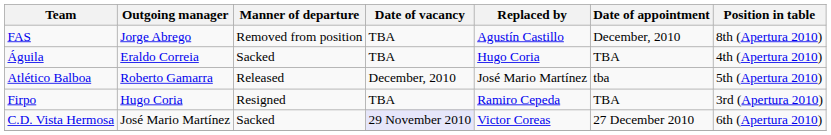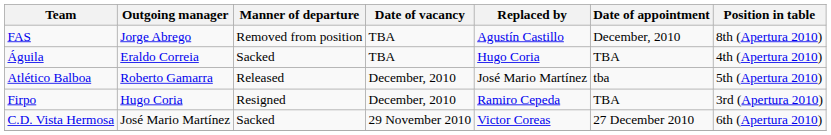 <table class="wikitable">
 <tr>
 <th>Team</th>
 <th>Outgoing manager</th>
 <th>Manner of departure</th>
 <th>Date of vacancy</th>
 <th>Replaced by</th>
 <th>Date of appointment</th>
 <th>Position in table</th>
 </tr>
 <tr>
 <td><a href='#'>FAS</a></td>
 <td> <a href='#'>Jorge Abrego</a></td>
 <td>Removed from position</td>
 <td>TBA</td>
 <td> <a href='#'>Agustín Castillo</a></td>
 <td>December, 2010</td>
 <td>8th (<a href='#'>Apertura 2010</a>)</td>
 </tr>
 <tr>
 <td><a href='#'>Águila</a></td>
 <td> <a href='#'>Eraldo Correia</a></td>
 <td>Sacked</td>
 <td>TBA</td>
 <td> <a href='#'>Hugo Coria</a></td>
 <td>TBA</td>
 <td>4th (<a href='#'>Apertura 2010</a>)</td>
 </tr>
 <tr>
 <td><a href='#'>Atlético Balboa</a></td>
 <td> <a href='#'>Roberto Gamarra</a></td>
 <td>Released</td>
 <td>December, 2010</td>
 <td> José Mario Martínez</td>
 <td>tba</td>
 <td>5th (<a href='#'>Apertura 2010</a>)</td>
 </tr>
 <tr>
 <td><a href='#'>Firpo</a></td>
 <td> <a href='#'>Hugo Coria</a></td>
 <td>Resigned</td>
-<td>TBA</td>
+<td>December, 2010</td>
 <td> <a href='#'>Ramiro Cepeda</a></td>
 <td>TBA</td>
 <td>3rd (<a href='#'>Apertura 2010</a>)</td>
 </tr>
 <tr>
 <td><a href='#'>C.D. Vista Hermosa</a></td>
 <td> José Mario Martínez</td>
 <td>Sacked</td>
-<td style="background: lavender;">29 November 2010</td>
+<td>29 November 2010</td>
 <td> <a href='#'>Victor Coreas</a></td>
 <td>27 December 2010</td>
 <td>6th (<a href='#'>Apertura 2010</a>)</td>
 </tr>
 <tr>
 </tr>
 </table>
